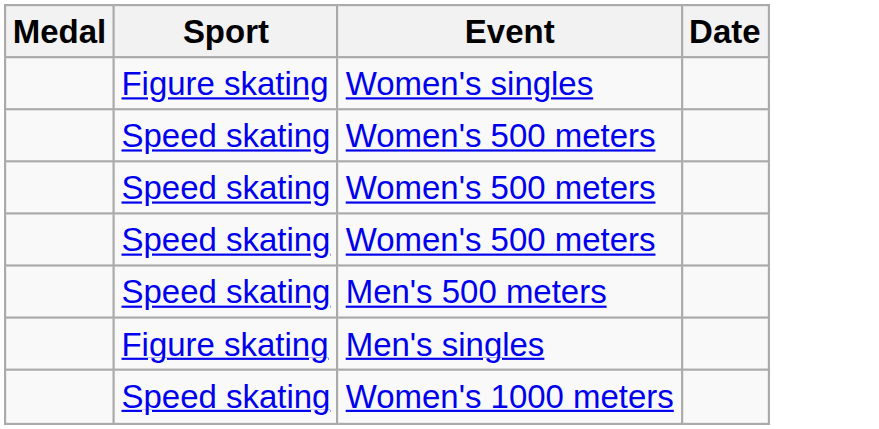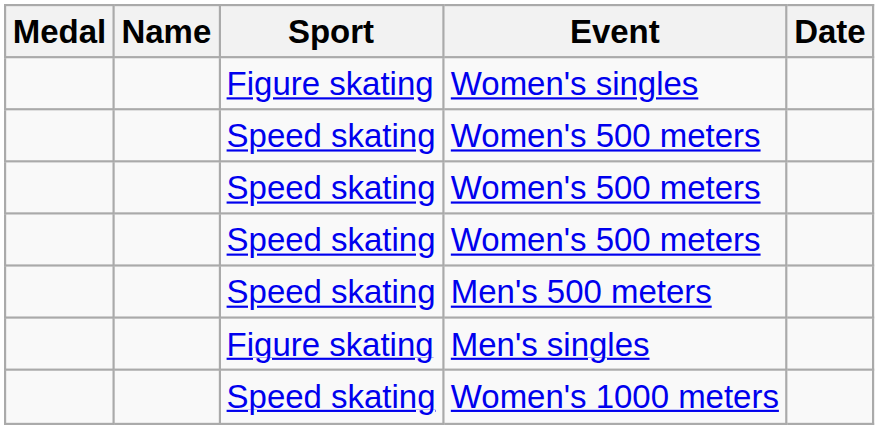 <table class="wikitable sortable" style=font-size:95%>
 <tr>
 <th>Medal</th>
+<th>Name</th>
 <th>Sport</th>
 <th>Event</th>
 <th>Date</th>
 </tr>
 <tr>
+<td></td>
 <td></td>
 <td><a href='#'>Figure skating</a></td>
 <td><a href='#'>Women's singles</a></td>
 <td></td>
 </tr>
 <tr>
 <td></td>
-<td><a href='#'>Speed skating</a></td>
-<td><a href='#'>Women's 500 meters</a></td>
-<td></td>
-</tr>
-<tr>
 <td></td>
 <td><a href='#'>Speed skating</a></td>
 <td><a href='#'>Women's 500 meters</a></td>
 <td></td>
 </tr>
 <tr>
 <td></td>
+<td></td>
 <td><a href='#'>Speed skating</a></td>
 <td><a href='#'>Women's 500 meters</a></td>
 <td></td>
 </tr>
 <tr>
+<td></td>
+<td></td>
+<td><a href='#'>Speed skating</a></td>
+<td><a href='#'>Women's 500 meters</a></td>
+<td></td>
+</tr>
+<tr>
+<td></td>
 <td></td>
 <td><a href='#'>Speed skating</a></td>
 <td><a href='#'>Men's 500 meters</a></td>
 <td></td>
 </tr>
 <tr>
 <td></td>
+<td></td>
 <td><a href='#'>Figure skating</a></td>
 <td><a href='#'>Men's singles</a></td>
 <td></td>
 </tr>
 <tr>
 <td></td>
+<td></td>
 <td><a href='#'>Speed skating</a></td>
 <td><a href='#'>Women's 1000 meters</a></td>
 <td></td>
 </tr>
 </table>
